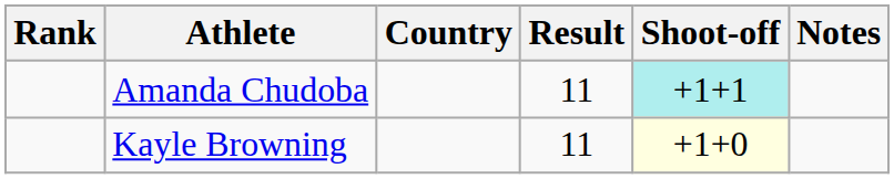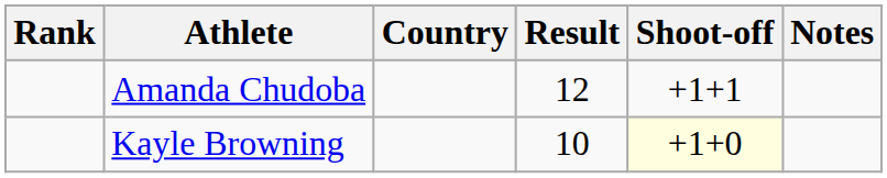 <table class="wikitable sortable" style="text-align:center">
 <tr>
 <th>Rank</th>
 <th>Athlete</th>
 <th>Country</th>
 <th>Result</th>
 <th>Shoot-off</th>
 <th class="unsortable">Notes</th>
 </tr>
 <tr>
 <td></td>
 <td align=left><a href='#'>Amanda Chudoba</a></td>
 <td align=left></td>
-<td>11</td>
-<td style="background: paleturquoise;">+1+1</td>
+<td>12</td>
+<td>+1+1</td>
 <td></td>
 </tr>
 <tr>
 <td></td>
 <td align=left><a href='#'>Kayle Browning</a></td>
 <td align=left></td>
-<td>11</td>
+<td>10</td>
 <td style="background: lightyellow;">+1+0</td>
 <td></td>
 </tr>
 </table>
